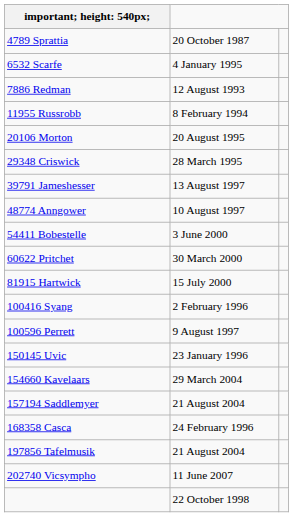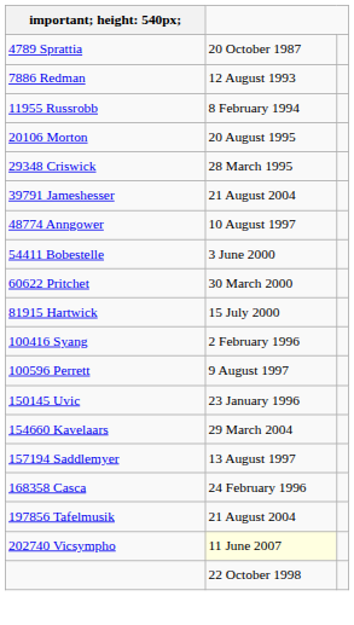 <table class="wikitable" style="font-size: 89%; float: left; width: 25em; margin-right: 1em; line-height: 1.65em">
 <tr>
 <th>important; height: 540px;</th>
 </tr>
 <tr>
 <td><a href='#'>4789 Sprattia</a></td>
 <td>20 October 1987</td>
-<td></td>
-</tr>
-<tr>
-<td><a href='#'>6532 Scarfe</a></td>
-<td>4 January 1995</td>
 <td></td>
 </tr>
 <tr>
 <td><a href='#'>7886 Redman</a></td>
 <td>12 August 1993</td>
 <td></td>
 </tr>
 <tr>
 <td><a href='#'>11955 Russrobb</a></td>
 <td>8 February 1994</td>
 <td></td>
 </tr>
 <tr>
 <td><a href='#'>20106 Morton</a></td>
 <td>20 August 1995</td>
 <td></td>
 </tr>
 <tr>
 <td><a href='#'>29348 Criswick</a></td>
 <td>28 March 1995</td>
 <td></td>
 </tr>
 <tr>
 <td><a href='#'>39791 Jameshesser</a></td>
-<td>13 August 1997</td>
+<td>21 August 2004</td>
 <td></td>
 </tr>
 <tr>
 <td><a href='#'>48774 Anngower</a></td>
 <td>10 August 1997</td>
 <td></td>
 </tr>
 <tr>
 <td><a href='#'>54411 Bobestelle</a></td>
 <td>3 June 2000</td>
 <td> </td>
 </tr>
 <tr>
 <td><a href='#'>60622 Pritchet</a></td>
 <td>30 March 2000</td>
 <td></td>
 </tr>
 <tr>
 <td><a href='#'>81915 Hartwick</a></td>
 <td>15 July 2000</td>
 <td></td>
 </tr>
 <tr>
 <td><a href='#'>100416 Syang</a></td>
 <td>2 February 1996</td>
 <td></td>
 </tr>
 <tr>
 <td><a href='#'>100596 Perrett</a></td>
 <td>9 August 1997</td>
 <td></td>
 </tr>
 <tr>
 <td><a href='#'>150145 Uvic</a></td>
 <td>23 January 1996</td>
 <td></td>
 </tr>
 <tr>
 <td><a href='#'>154660 Kavelaars</a></td>
 <td>29 March 2004</td>
 <td></td>
 </tr>
 <tr>
 <td><a href='#'>157194 Saddlemyer</a></td>
-<td>21 August 2004</td>
+<td>13 August 1997</td>
 <td></td>
 </tr>
 <tr>
 <td><a href='#'>168358 Casca</a></td>
 <td>24 February 1996</td>
 <td></td>
 </tr>
 <tr>
 <td><a href='#'>197856 Tafelmusik</a></td>
 <td>21 August 2004</td>
 <td></td>
 </tr>
 <tr>
 <td><a href='#'>202740 Vicsympho</a></td>
-<td>11 June 2007</td>
+<td style="background: lightyellow;">11 June 2007</td>
 <td></td>
 </tr>
 <tr>
 <td></td>
 <td>22 October 1998</td>
 <td></td>
 </tr>
 </table>
